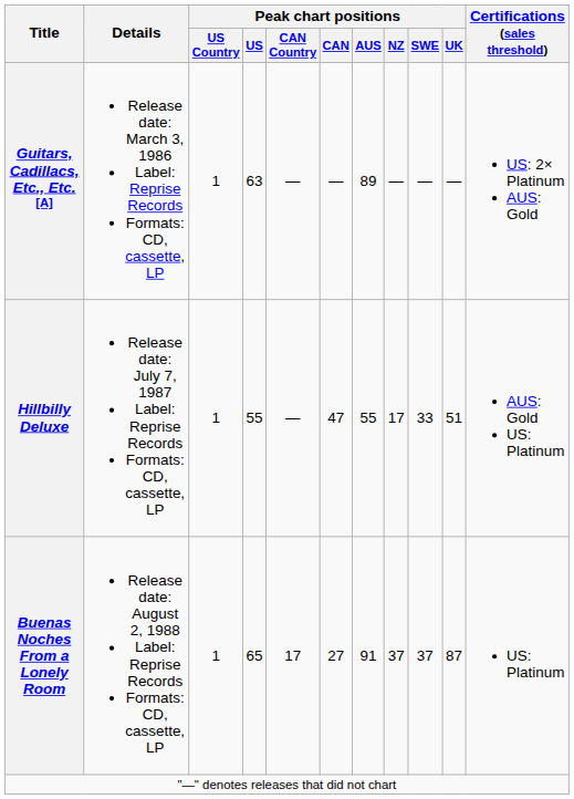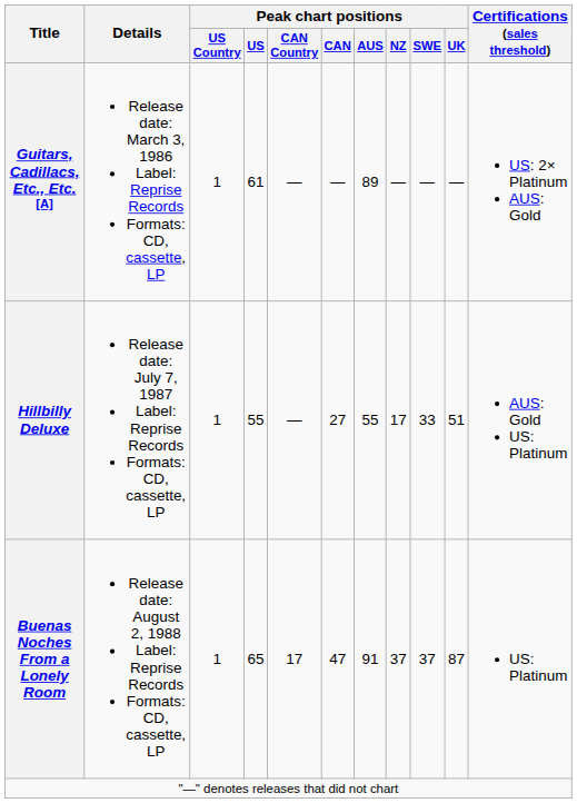 <table class="wikitable plainrowheaders" style="text-align:center;">
 <tr>
 <th rowspan="2" style="width:22em;">Title</th>
 <th rowspan="2" style="width:19em;">Details</th>
 <th colspan="8">Peak chart positions</th>
 <th rowspan="2" style="width:12em;"><a href='#'>Certifications</a><br><small>(<a href='#'>sales threshold</a>)</small></th>
 </tr>
 <tr style="font-size:smaller;">
 <th width="40"><a href='#'>US Country</a><br></th>
 <th width="40"><a href='#'>US</a><br></th>
 <th width="40"><a href='#'>CAN Country</a><br></th>
 <th width="40"><a href='#'>CAN</a><br></th>
 <th width="40"><a href='#'>AUS</a><br></th>
 <th width="40"><a href='#'>NZ</a><br></th>
 <th width="40"><a href='#'>SWE</a><br></th>
 <th width="40"><a href='#'>UK</a><br></th>
 </tr>
 <tr>
 <th scope="row"><em><a href='#'>Guitars, Cadillacs, Etc., Etc.</a></em><sup><a href='#'><strong>[A]</strong></a></sup></th>
 <td><br><ul><li>Release date: March 3, 1986</li><li>Label: <a href='#'>Reprise Records</a></li><li>Formats: CD, <a href='#'>cassette</a>, <a href='#'>LP</a></li></ul></td>
 <td>1</td>
-<td>63</td>
+<td>61</td>
 <td>—</td>
 <td>—</td>
 <td>89</td>
 <td>—</td>
 <td>—</td>
 <td>—</td>
 <td align="left"><br><ul><li><a href='#'>US</a>: 2× Platinum</li><li><a href='#'>AUS</a>: Gold</li></ul></td>
 </tr>
 <tr>
 <th scope="row"><em><a href='#'>Hillbilly Deluxe</a></em></th>
 <td><br><ul><li>Release date: July 7, 1987</li><li>Label: Reprise Records</li><li>Formats: CD, cassette, LP</li></ul></td>
 <td>1</td>
 <td>55</td>
 <td>—</td>
-<td>47</td>
+<td>27</td>
 <td>55</td>
 <td>17</td>
 <td>33</td>
 <td>51</td>
 <td align="left"><br><ul><li><a href='#'>AUS</a>: Gold</li><li>US: Platinum</li></ul></td>
 </tr>
 <tr>
 <th scope="row"><em><a href='#'>Buenas Noches From a Lonely Room</a></em></th>
 <td><br><ul><li>Release date: August 2, 1988</li><li>Label: Reprise Records</li><li>Formats: CD, cassette, LP</li></ul></td>
 <td>1</td>
 <td>65</td>
 <td>17</td>
-<td>27</td>
+<td>47</td>
 <td>91</td>
 <td>37</td>
 <td>37</td>
 <td>87</td>
 <td align="left"><br><ul><li>US: Platinum</li></ul></td>
 </tr>
 <tr>
 <td colspan="15" style="font-size:85%">"—" denotes releases that did not chart</td>
 </tr>
 </table>
